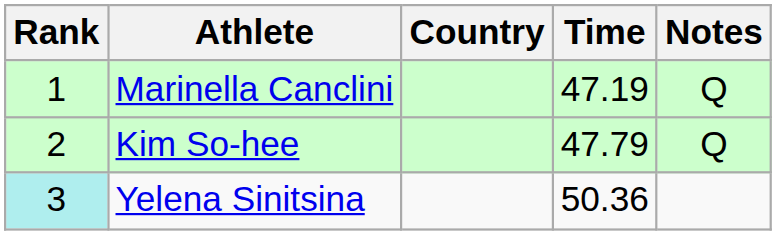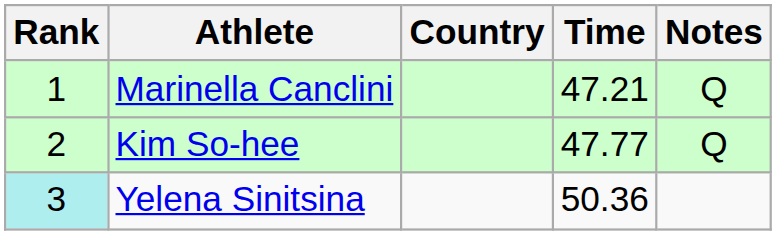 <table class="wikitable" style="text-align:center">
 <tr>
 <th>Rank</th>
 <th>Athlete</th>
 <th>Country</th>
 <th>Time</th>
 <th>Notes</th>
 </tr>
 <tr bgcolor=ccffcc>
 <td>1</td>
 <td align=left><a href='#'>Marinella Canclini</a></td>
 <td align=left></td>
-<td>47.19</td>
+<td>47.21</td>
 <td>Q</td>
 </tr>
 <tr bgcolor=ccffcc>
 <td>2</td>
 <td align=left><a href='#'>Kim So-hee</a></td>
 <td align=left></td>
-<td>47.79</td>
+<td>47.77</td>
 <td>Q</td>
 </tr>
 <tr>
 <td style="background: paleturquoise;">3</td>
 <td align=left><a href='#'>Yelena Sinitsina</a></td>
 <td align=left></td>
 <td>50.36</td>
 <td></td>
 </tr>
 </table>
